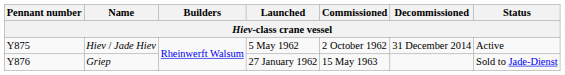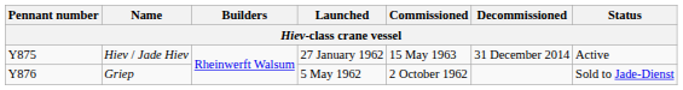 <table class="wikitable">
 <tr>
 <th>Pennant number</th>
 <th>Name</th>
 <th>Builders</th>
 <th>Launched</th>
 <th>Commissioned</th>
 <th>Decommissioned</th>
 <th>Status</th>
 </tr>
 <tr>
 <th colspan="7"><em>Hiev</em>-class crane vessel</th>
 </tr>
 <tr>
 <td>Y875</td>
 <td><em>Hiev</em> / <em>Jade Hiev</em></td>
 <td rowspan="2"><a href='#'>Rheinwerft Walsum</a></td>
-<td>5 May 1962</td>
-<td>2 October 1962</td>
+<td>27 January 1962</td>
+<td>15 May 1963</td>
 <td>31 December 2014</td>
 <td>Active</td>
 </tr>
 <tr>
 <td>Y876</td>
 <td><em>Griep</em></td>
-<td>27 January 1962</td>
-<td>15 May 1963</td>
+<td>5 May 1962</td>
+<td>2 October 1962</td>
 <td></td>
 <td>Sold to <a href='#'>Jade-Dienst</a></td>
 </tr>
 </table>
